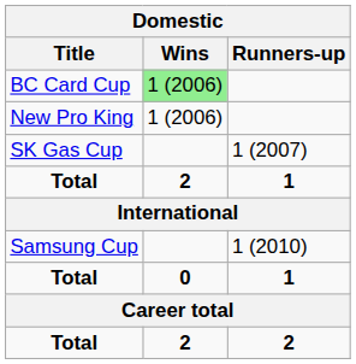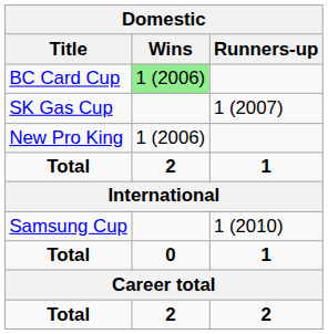 <table class="wikitable">
 <tr>
 <th colspan=3>Domestic</th>
 </tr>
 <tr>
 <th>Title</th>
 <th>Wins</th>
 <th>Runners-up</th>
 </tr>
 <tr>
 <td><a href='#'>BC Card Cup</a></td>
 <td style="background: lightgreen;">1 (2006)</td>
 <td></td>
 </tr>
 <tr>
+<td><a href='#'>SK Gas Cup</a></td>
+<td></td>
+<td>1 (2007)</td>
+</tr>
+<tr>
 <td><a href='#'>New Pro King</a></td>
 <td>1 (2006)</td>
 <td></td>
-</tr>
-<tr>
-<td><a href='#'>SK Gas Cup</a></td>
-<td></td>
-<td>1 (2007)</td>
 </tr>
 <tr align="center">
 <td><strong>Total</strong></td>
 <td><strong>2</strong></td>
 <td><strong>1</strong></td>
 </tr>
 <tr>
 <th colspan=3>International</th>
 </tr>
 <tr>
 <td><a href='#'>Samsung Cup</a></td>
 <td></td>
 <td>1 (2010)</td>
 </tr>
 <tr align="center">
 <td><strong>Total</strong></td>
 <td><strong>0</strong></td>
 <td><strong>1</strong></td>
 </tr>
 <tr>
 <th colspan=3>Career total</th>
 </tr>
 <tr align="center">
 <td><strong>Total</strong></td>
 <td><strong>2</strong></td>
 <td><strong>2</strong></td>
 </tr>
 </table>
